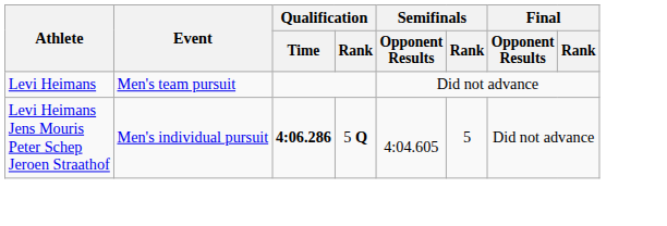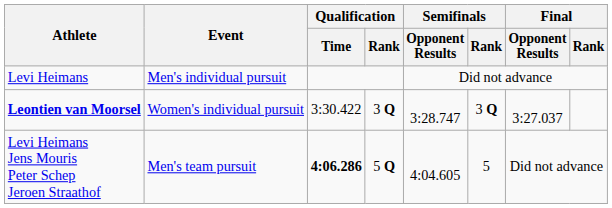 <table class=wikitable style="font-size:90%">
 <tr>
 <th rowspan="2">Athlete</th>
 <th rowspan="2">Event</th>
 <th colspan="2">Qualification</th>
 <th colspan="2">Semifinals</th>
 <th colspan="2">Final</th>
 </tr>
 <tr style="font-size:95%">
 <th>Time</th>
 <th>Rank</th>
 <th>Opponent<br>Results</th>
 <th>Rank</th>
 <th>Opponent<br>Results</th>
 <th>Rank</th>
 </tr>
 <tr align=center>
 <td align=left><a href='#'>Levi Heimans</a></td>
-<td align=left><a href='#'>Men's team pursuit</a></td>
+<td align=left><a href='#'>Men's individual pursuit</a></td>
 <td colspan=2></td>
 <td colspan=4>Did not advance</td>
 </tr>
 <tr align=center>
+<td align=left><strong><a href='#'>Leontien van Moorsel</a></strong></td>
+<td align=left><a href='#'>Women's individual pursuit</a></td>
+<td>3:30.422</td>
+<td>3 <strong>Q</strong></td>
+<td><br>3:28.747</td>
+<td>3 <strong>Q</strong></td>
+<td><br>3:27.037</td>
+<td></td>
+</tr>
+<tr align=center>
 <td align=left><a href='#'>Levi Heimans</a><br><a href='#'>Jens Mouris</a><br><a href='#'>Peter Schep</a><br><a href='#'>Jeroen Straathof</a></td>
-<td align=left><a href='#'>Men's individual pursuit</a></td>
+<td align=left><a href='#'>Men's team pursuit</a></td>
 <td><strong>4:06.286</strong></td>
 <td>5 <strong>Q</strong></td>
 <td><br>4:04.605</td>
 <td>5</td>
 <td colspan=2>Did not advance</td>
 </tr>
 </table>
